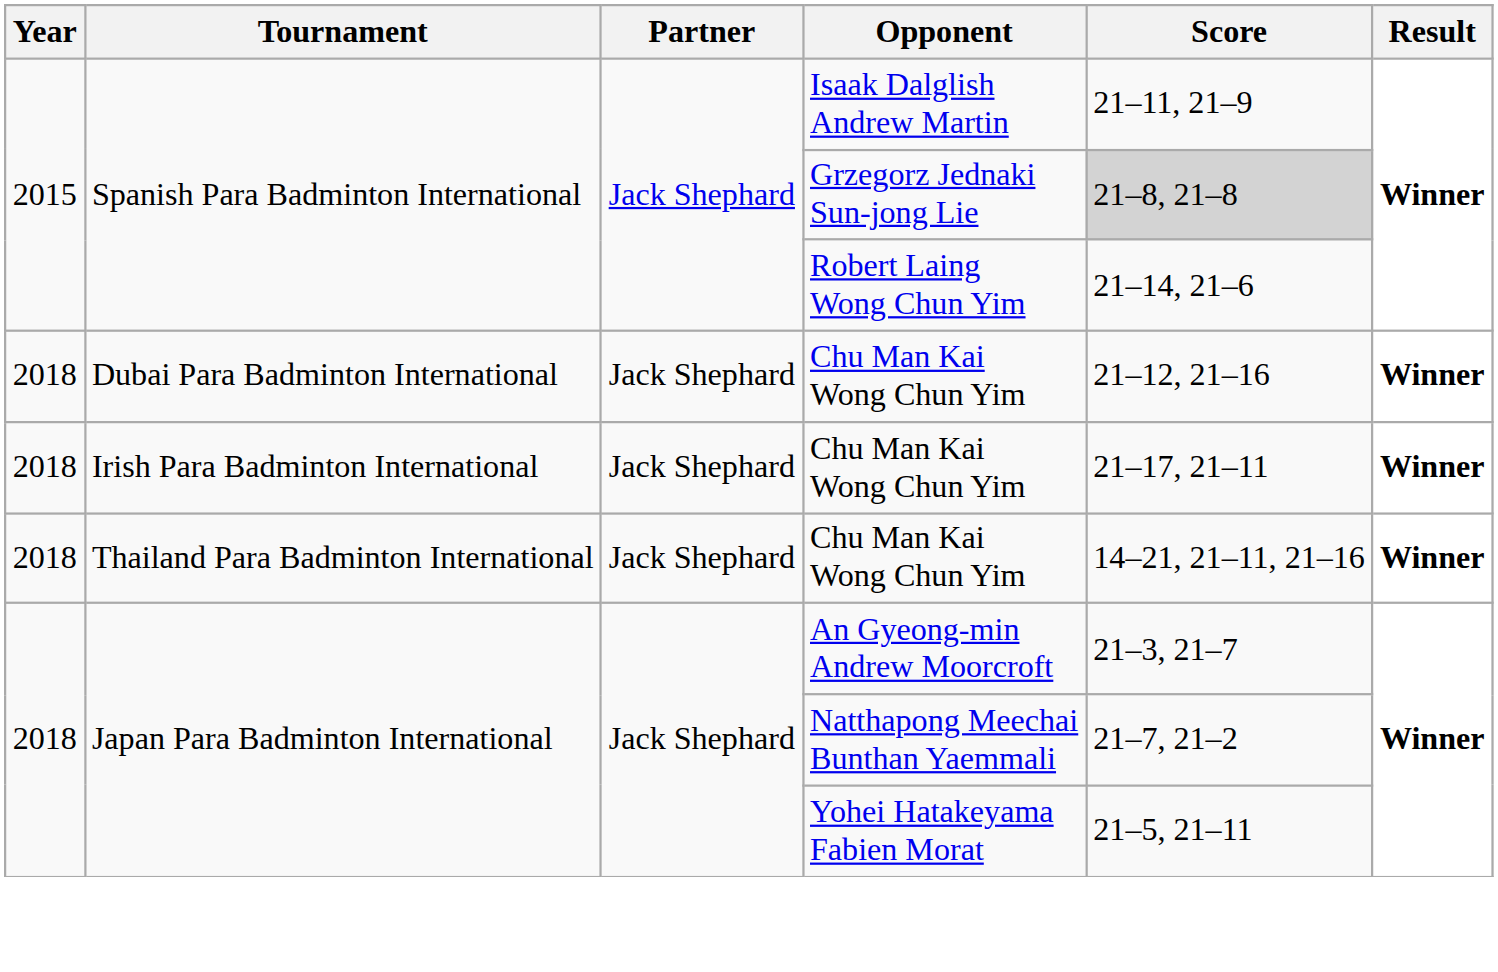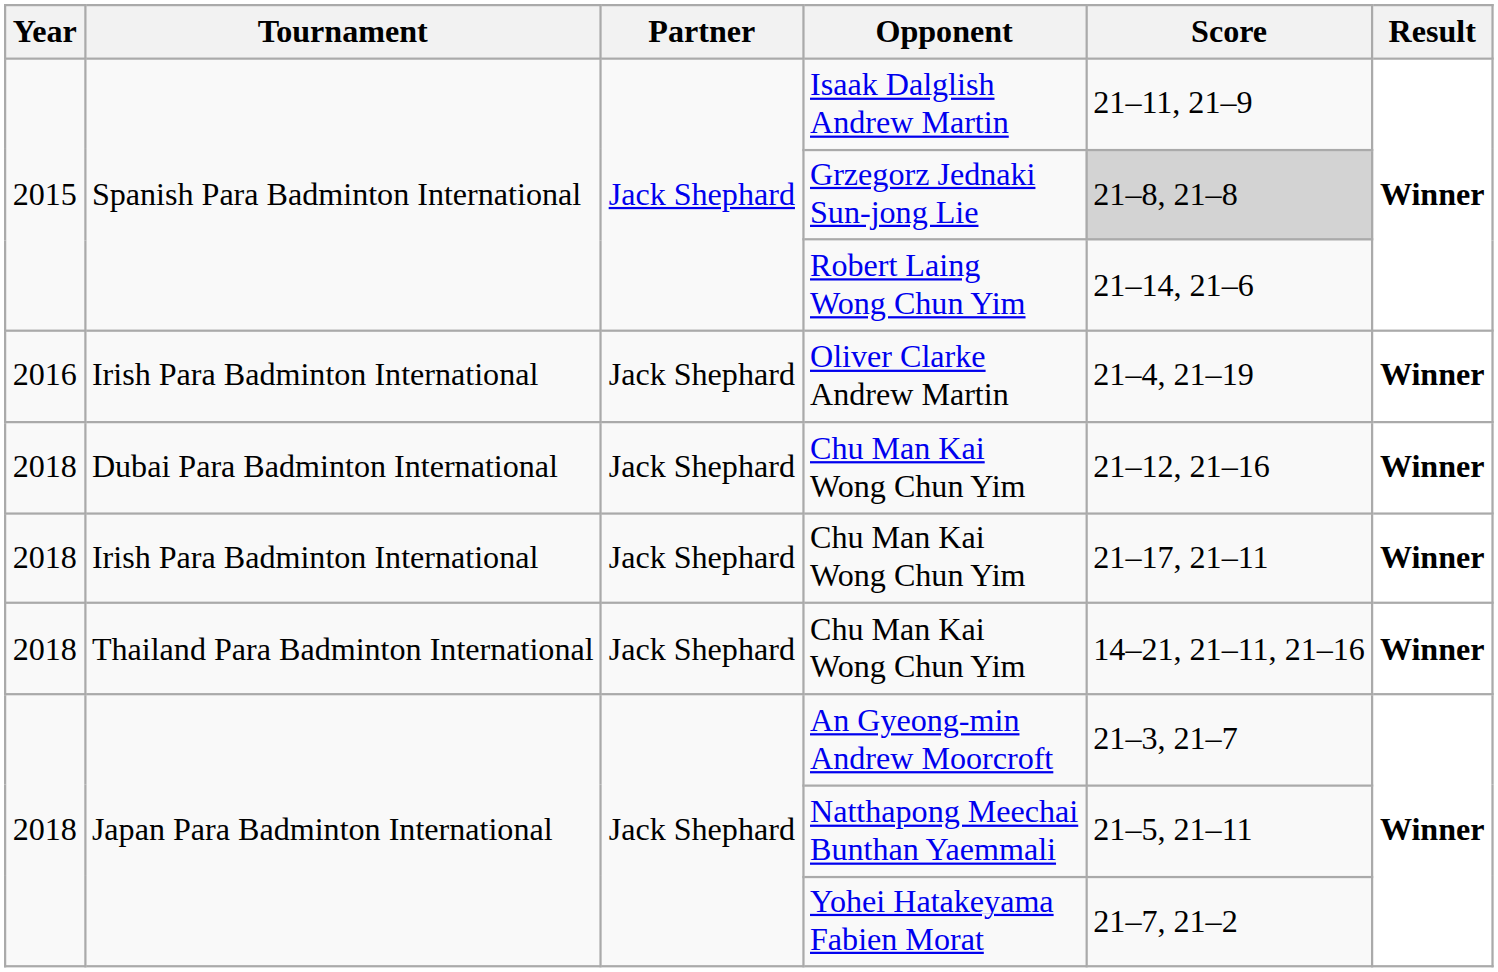 <table class="sortable wikitable" style="font-size: 90%;">
 <tr>
 <th>Year</th>
 <th>Tournament</th>
 <th>Partner</th>
 <th>Opponent</th>
 <th>Score</th>
 <th>Result</th>
 </tr>
 <tr>
 <td rowspan="3" align="center">2015</td>
 <td rowspan="3" align="left">Spanish Para Badminton International</td>
 <td rowspan="3"> <a href='#'>Jack Shephard</a></td>
 <td align="left"> <a href='#'>Isaak Dalglish</a><br> <a href='#'>Andrew Martin</a></td>
 <td align="left">21–11, 21–9</td>
 <td rowspan="3" style="text-align:left; background:white"> <strong>Winner</strong></td>
 </tr>
 <tr>
 <td align="left"> <a href='#'>Grzegorz Jednaki</a><br> <a href='#'>Sun-jong Lie</a></td>
 <td align="left" style="background: lightgrey;">21–8, 21–8</td>
 </tr>
 <tr>
 <td align="left"> <a href='#'>Robert Laing</a><br> <a href='#'>Wong Chun Yim</a></td>
 <td align="left">21–14, 21–6</td>
+</tr>
+<tr>
+<td align="center">2016</td>
+<td align="left">Irish Para Badminton International</td>
+<td> Jack Shephard</td>
+<td align="left"> <a href='#'>Oliver Clarke</a><br> Andrew Martin</td>
+<td align="left">21–4, 21–19</td>
+<td style="text-align:left; background:white"> <strong>Winner</strong></td>
 </tr>
 <tr>
 <td align="center">2018</td>
 <td align="left">Dubai Para Badminton International</td>
 <td> Jack Shephard</td>
 <td align="left"> <a href='#'>Chu Man Kai</a><br> Wong Chun Yim</td>
 <td align="left">21–12, 21–16</td>
 <td style="text-align:left; background:white"> <strong>Winner</strong></td>
 </tr>
 <tr>
 <td align="center">2018</td>
 <td align="left">Irish Para Badminton International</td>
 <td> Jack Shephard</td>
 <td align="left"> Chu Man Kai<br> Wong Chun Yim</td>
 <td align="left">21–17, 21–11</td>
 <td style="text-align:left; background:white"> <strong>Winner</strong></td>
 </tr>
 <tr>
 <td align="center">2018</td>
 <td align="left">Thailand Para Badminton International</td>
 <td> Jack Shephard</td>
 <td align="left"> Chu Man Kai<br> Wong Chun Yim</td>
 <td align="left">14–21, 21–11, 21–16</td>
 <td style="text-align:left; background:white"> <strong>Winner</strong></td>
 </tr>
 <tr>
 <td rowspan="3" align="center">2018</td>
 <td rowspan="3" align="left">Japan Para Badminton International</td>
 <td rowspan="3"> Jack Shephard</td>
 <td align="left"> <a href='#'>An Gyeong-min</a><br> <a href='#'>Andrew Moorcroft</a></td>
 <td align="left">21–3, 21–7</td>
 <td rowspan="3" style="text-align:left; background:white"> <strong>Winner</strong></td>
 </tr>
 <tr>
 <td align="left"> <a href='#'>Natthapong Meechai</a><br> <a href='#'>Bunthan Yaemmali</a></td>
-<td align="left">21–7, 21–2</td>
+<td align="left">21–5, 21–11</td>
 </tr>
 <tr>
 <td align="left"> <a href='#'>Yohei Hatakeyama</a><br> <a href='#'>Fabien Morat</a></td>
-<td align="left">21–5, 21–11</td>
+<td align="left">21–7, 21–2</td>
 </tr>
 </table>
